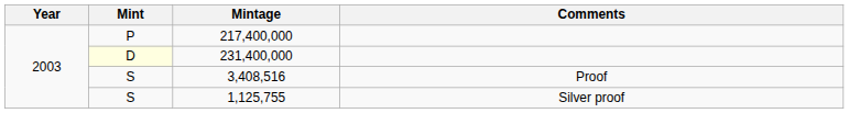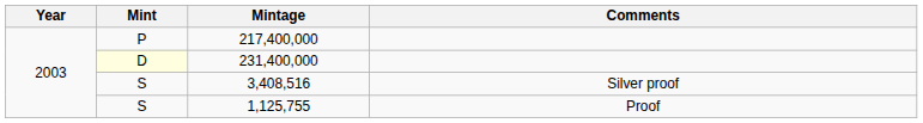 <table class="wikitable sortable" style="min-width:65%; text-align:center;">
 <tr>
 <th width="10%">Year</th>
 <th width="10%">Mint</th>
 <th width="20%">Mintage</th>
 <th width="60%">Comments</th>
 </tr>
 <tr>
 <td rowspan="4">2003</td>
 <td>P</td>
 <td>217,400,000</td>
 <td></td>
 </tr>
 <tr>
 <td style="background: lightyellow;">D</td>
 <td>231,400,000</td>
 <td></td>
 </tr>
 <tr>
 <td>S</td>
 <td>3,408,516</td>
-<td>Proof</td>
+<td>Silver proof</td>
 </tr>
 <tr>
 <td>S</td>
 <td>1,125,755</td>
-<td>Silver proof</td>
+<td>Proof</td>
 </tr>
 </table>
